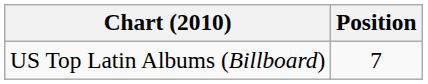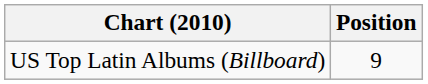 <table class="wikitable">
 <tr>
 <th>Chart (2010)</th>
 <th>Position</th>
 </tr>
 <tr>
 <td>US Top Latin Albums (<em>Billboard</em>)</td>
-<td align="center">7</td>
+<td align="center">9</td>
 </tr>
 </table>
